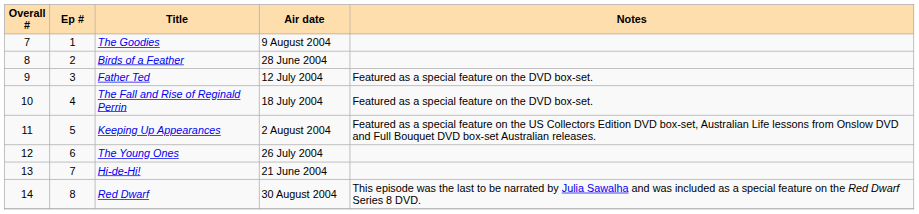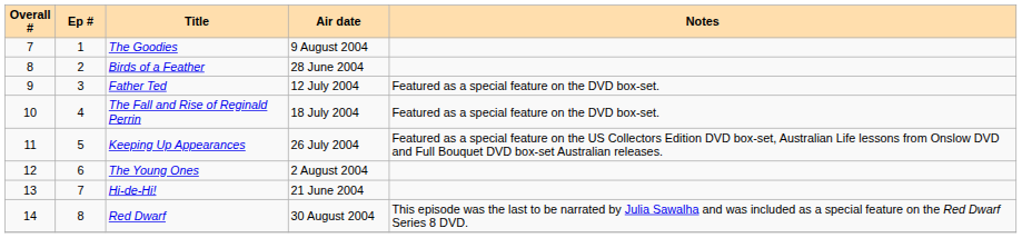 <table class="wikitable" border=1 width="100%" style="font-size: 94%">
 <tr>
 <th style="background:#ffdead" width=5%>Overall #</th>
 <th style="background:#ffdead" width=5%>Ep #</th>
 <th style="background:#ffdead" width=18%>Title</th>
 <th style="background:#ffdead" width=10%>Air date</th>
 <th style="background:#ffdead">Notes</th>
 </tr>
 <tr>
 <td align="center">7</td>
 <td align="center">1</td>
 <td><em><a href='#'>The Goodies</a></em></td>
 <td>9 August 2004</td>
 <td></td>
 </tr>
 <tr>
 <td align="center">8</td>
 <td align="center">2</td>
 <td><em><a href='#'>Birds of a Feather</a></em></td>
 <td>28 June 2004</td>
 <td></td>
 </tr>
 <tr>
 <td align="center">9</td>
 <td align="center">3</td>
 <td><em><a href='#'>Father Ted</a></em></td>
 <td>12 July 2004</td>
 <td>Featured as a special feature on the DVD box-set.</td>
 </tr>
 <tr>
 <td align="center">10</td>
 <td align="center">4</td>
 <td><em><a href='#'>The Fall and Rise of Reginald Perrin</a></em></td>
 <td>18 July 2004</td>
 <td>Featured as a special feature on the DVD box-set.</td>
 </tr>
 <tr>
 <td align="center">11</td>
 <td align="center">5</td>
 <td><em><a href='#'>Keeping Up Appearances</a></em></td>
-<td>2 August 2004</td>
+<td>26 July 2004</td>
 <td>Featured as a special feature on the US Collectors Edition DVD box-set, Australian Life lessons from Onslow DVD and Full Bouquet DVD box-set Australian releases.</td>
 </tr>
 <tr>
 <td align="center">12</td>
 <td align="center">6</td>
 <td><em><a href='#'>The Young Ones</a></em></td>
-<td>26 July 2004</td>
+<td>2 August 2004</td>
 <td></td>
 </tr>
 <tr>
 <td align="center">13</td>
 <td align="center">7</td>
 <td><em><a href='#'>Hi-de-Hi!</a></em></td>
 <td>21 June 2004</td>
 <td></td>
 </tr>
 <tr>
 <td align="center">14</td>
 <td align="center">8</td>
 <td><em><a href='#'>Red Dwarf</a></em></td>
 <td>30 August 2004</td>
 <td>This episode was the last to be narrated by <a href='#'>Julia Sawalha</a> and was included as a special feature on the <em>Red Dwarf</em> Series 8 DVD.</td>
 </tr>
 <tr>
 </tr>
 </table>
